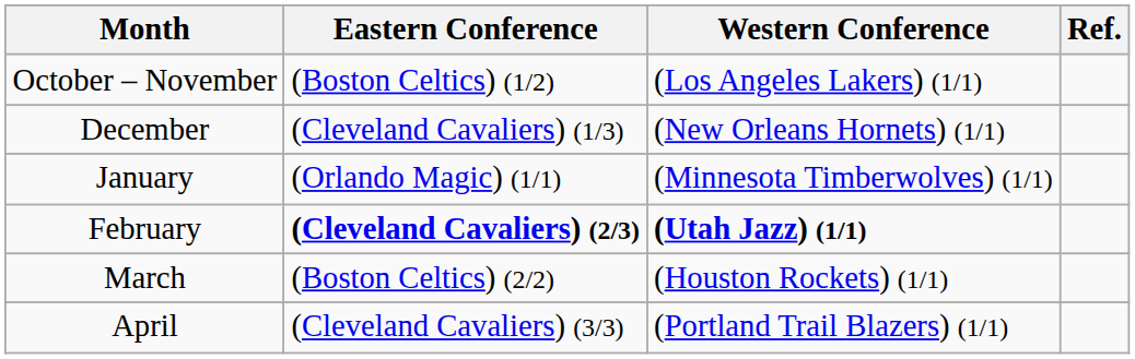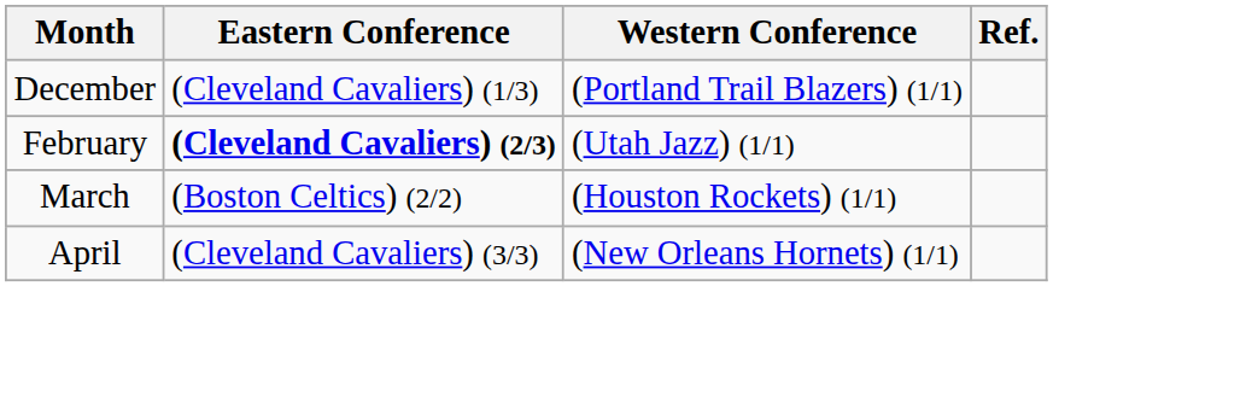 <table class="wikitable sortable" border="1">
 <tr>
 <th>Month</th>
 <th>Eastern Conference</th>
 <th>Western Conference</th>
 <th class=unsortable>Ref.</th>
 </tr>
 <tr>
-<td align=center>October – November</td>
-<td> (<a href='#'>Boston Celtics</a>) <small>(1/2)</small></td>
-<td> (<a href='#'>Los Angeles Lakers</a>) <small>(1/1)</small></td>
-<td align=center></td>
-</tr>
-<tr>
 <td align=center>December</td>
 <td> (<a href='#'>Cleveland Cavaliers</a>) <small>(1/3)</small></td>
-<td> (<a href='#'>New Orleans Hornets</a>) <small>(1/1)</small></td>
-<td align=center></td>
-</tr>
-<tr>
-<td align=center>January</td>
-<td> (<a href='#'>Orlando Magic</a>) <small>(1/1)</small></td>
-<td> (<a href='#'>Minnesota Timberwolves</a>) <small>(1/1)</small></td>
+<td> (<a href='#'>Portland Trail Blazers</a>) <small>(1/1)</small></td>
 <td align=center></td>
 </tr>
 <tr>
 <td align=center>February</td>
 <td><strong> (<a href='#'>Cleveland Cavaliers</a>) <small>(2/3)</small></strong></td>
-<td><strong> (<a href='#'>Utah Jazz</a>) <small>(1/1)</small></strong></td>
+<td> (<a href='#'>Utah Jazz</a>) <small>(1/1)</small></td>
 <td align=center></td>
 </tr>
 <tr>
 <td align=center>March</td>
 <td> (<a href='#'>Boston Celtics</a>) <small>(2/2)</small></td>
 <td> (<a href='#'>Houston Rockets</a>) <small>(1/1)</small></td>
 <td align=center></td>
 </tr>
 <tr>
 <td align=center>April</td>
 <td> (<a href='#'>Cleveland Cavaliers</a>) <small>(3/3)</small></td>
-<td> (<a href='#'>Portland Trail Blazers</a>) <small>(1/1)</small></td>
+<td> (<a href='#'>New Orleans Hornets</a>) <small>(1/1)</small></td>
 <td align=center></td>
 </tr>
 </table>
